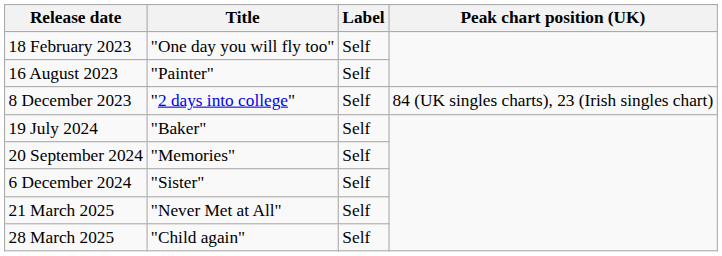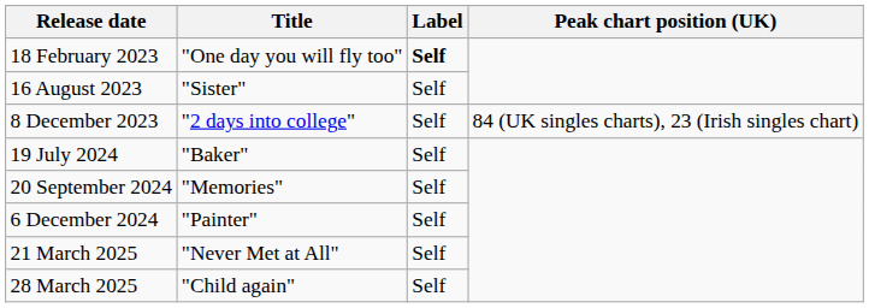 <table class="wikitable">
 <tr>
 <th>Release date</th>
 <th>Title</th>
 <th>Label</th>
 <th>Peak chart position (UK)</th>
 </tr>
 <tr>
 <td>18 February 2023</td>
 <td>"One day you will fly too"</td>
-<td>Self</td>
+<td><strong>Self</strong></td>
 </tr>
 <tr>
 <td>16 August 2023</td>
-<td>"Painter"</td>
+<td>"Sister"</td>
 <td>Self</td>
 </tr>
 <tr>
 <td>8 December 2023</td>
 <td>"<a href='#'>2 days into college</a>"</td>
 <td>Self</td>
 <td>84 (UK singles charts), 23 (Irish singles chart)</td>
 </tr>
 <tr>
 <td>19 July 2024</td>
 <td>"Baker"</td>
 <td>Self</td>
 </tr>
 <tr>
 <td>20 September 2024</td>
 <td>"Memories"</td>
 <td>Self</td>
 </tr>
 <tr>
 <td>6 December 2024</td>
-<td>"Sister"</td>
+<td>"Painter"</td>
 <td>Self</td>
 </tr>
 <tr>
 <td>21 March 2025</td>
 <td>"Never Met at All"</td>
 <td>Self</td>
 </tr>
 <tr>
 <td>28 March 2025</td>
 <td>"Child again"</td>
 <td>Self</td>
 </tr>
 </table>
